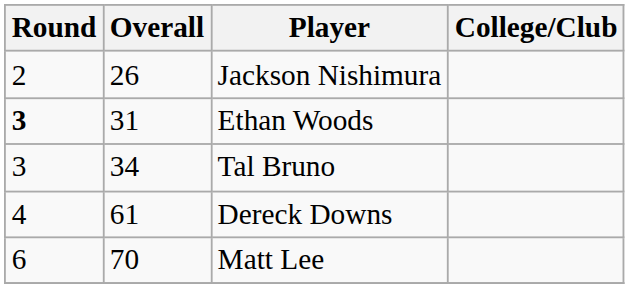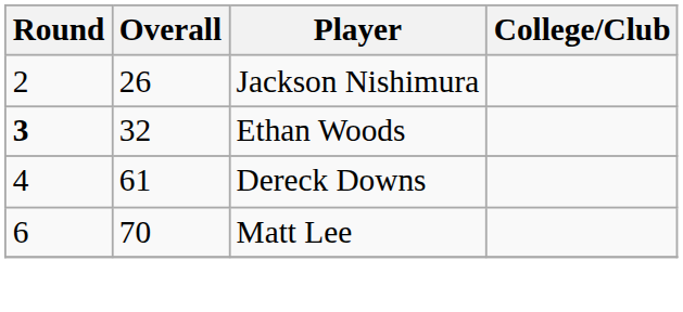 <table class="wikitable">
 <tr>
 <th>Round</th>
 <th>Overall</th>
 <th>Player</th>
 <th>College/Club</th>
 </tr>
 <tr>
 <td>2</td>
 <td>26</td>
 <td>Jackson Nishimura</td>
 <td></td>
 </tr>
 <tr>
 <td><strong>3</strong></td>
-<td>31</td>
+<td>32</td>
 <td>Ethan Woods</td>
-<td></td>
-</tr>
-<tr>
-<td>3</td>
-<td>34</td>
-<td>Tal Bruno</td>
 <td></td>
 </tr>
 <tr>
 <td>4</td>
 <td>61</td>
 <td>Dereck Downs</td>
 <td></td>
 </tr>
 <tr>
 <td>6</td>
 <td>70</td>
 <td>Matt Lee</td>
 <td></td>
 </tr>
 <tr>
 </tr>
 </table>
